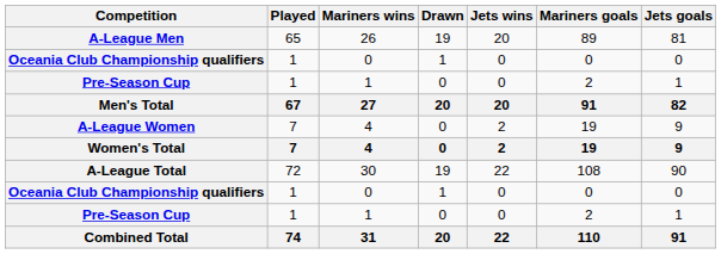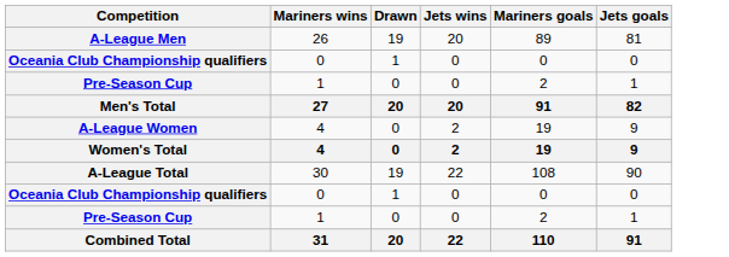 <table class="sortable wikitable plainrowheaders">
 <tr>
 <th scope="col" class="unsortable">Competition</th>
-<th scope="col">Played</th>
 <th scope="col">Mariners wins</th>
 <th scope="col">Drawn</th>
 <th scope="col">Jets wins</th>
 <th scope="col">Mariners goals</th>
 <th scope="col">Jets goals</th>
 </tr>
 <tr>
 <th scope="row"><a href='#'>A-League Men</a></th>
-<td align="center">65</td>
 <td align="center">26</td>
 <td align="center">19</td>
 <td align="center">20</td>
 <td align="center">89</td>
 <td align="center">81</td>
 </tr>
 <tr>
 <th scope="row"><a href='#'>Oceania Club Championship</a> qualifiers</th>
-<td align="center">1</td>
 <td align="center">0</td>
 <td align="center">1</td>
 <td align="center">0</td>
 <td align="center">0</td>
 <td align="center">0</td>
 </tr>
 <tr>
 <th scope="row"><a href='#'>Pre-Season Cup</a></th>
 <td align="center">1</td>
-<td align="center">1</td>
 <td align="center">0</td>
 <td align="center">0</td>
 <td align="center">2</td>
 <td align="center">1</td>
 </tr>
 <tr>
 <th>Men's Total</th>
-<th align="center">67</th>
 <th align="center">27</th>
 <th align="center">20</th>
 <th align="center">20</th>
 <th align="center">91</th>
 <th valign="center">82</th>
 </tr>
 <tr>
 <th scope="row"><a href='#'>A-League Women</a></th>
-<td align="center">7</td>
 <td align="center">4</td>
 <td align="center">0</td>
 <td align="center">2</td>
 <td align="center">19</td>
 <td align="center" valign="center">9</td>
 </tr>
 <tr>
 <th>Women's Total</th>
-<th align="center">7</th>
 <th align="center">4</th>
 <th align="center">0</th>
 <th align="center">2</th>
 <th align="center">19</th>
 <th valign="center">9</th>
 </tr>
 <tr>
 <th scope="row">A-League Total</th>
-<td align="center">72</td>
 <td align="center">30</td>
 <td align="center">19</td>
 <td align="center">22</td>
 <td align="center">108</td>
 <td align="center">90</td>
 </tr>
 <tr>
 <th scope="row"><a href='#'>Oceania Club Championship</a> qualifiers</th>
-<td align="center">1</td>
 <td align="center">0</td>
 <td align="center">1</td>
 <td align="center">0</td>
 <td align="center">0</td>
 <td align="center" valign="center">0</td>
 </tr>
 <tr>
 <th scope="row"><a href='#'>Pre-Season Cup</a></th>
 <td align="center">1</td>
-<td align="center">1</td>
 <td align="center">0</td>
 <td align="center">0</td>
 <td align="center">2</td>
 <td align="center" valign="center">1</td>
 </tr>
 <tr>
 <th>Combined Total</th>
-<th align="center">74</th>
 <th align="center">31</th>
 <th align="center">20</th>
 <th align="center">22</th>
 <th align="center">110</th>
 <th align="center" valign="center">91</th>
 </tr>
 </table>
